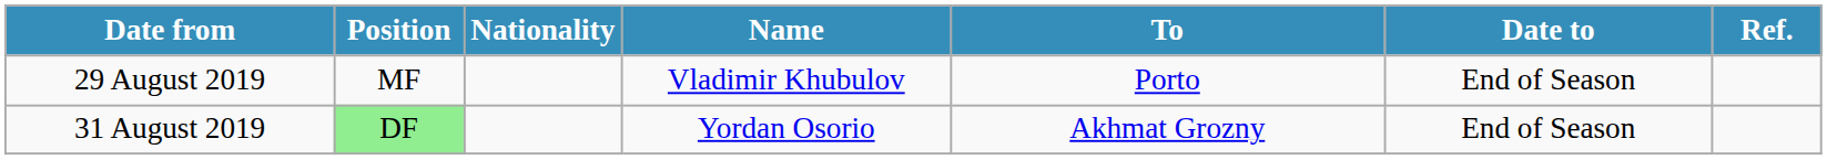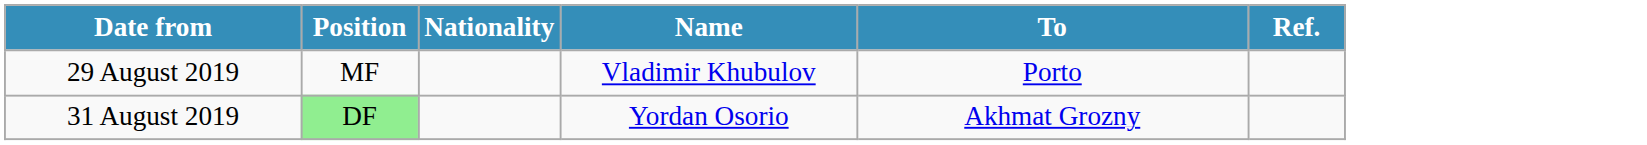 <table class="wikitable" style="text-align:center; font-size:90%; ">
 <tr>
 <th style="background:#348EB9; color:white; width:150px;">Date from</th>
 <th style="background:#348EB9; color:white; width:55px;">Position</th>
 <th style="background:#348EB9; color:white; width:55px;">Nationality</th>
 <th style="background:#348EB9; color:white; width:150px;">Name</th>
 <th style="background:#348EB9; color:white; width:200px;">To</th>
-<th style="background:#348EB9; color:white; width:150px;">Date to</th>
 <th style="background:#348EB9; color:white; width:45px;">Ref.</th>
 </tr>
 <tr>
 <td>29 August 2019</td>
 <td>MF</td>
 <td></td>
 <td><a href='#'>Vladimir Khubulov</a></td>
 <td><a href='#'>Porto</a></td>
-<td>End of Season</td>
 <td></td>
 </tr>
 <tr>
 <td>31 August 2019</td>
 <td style="background: lightgreen;">DF</td>
 <td></td>
 <td><a href='#'>Yordan Osorio</a></td>
 <td><a href='#'>Akhmat Grozny</a></td>
-<td>End of Season</td>
 <td></td>
 </tr>
 </table>
